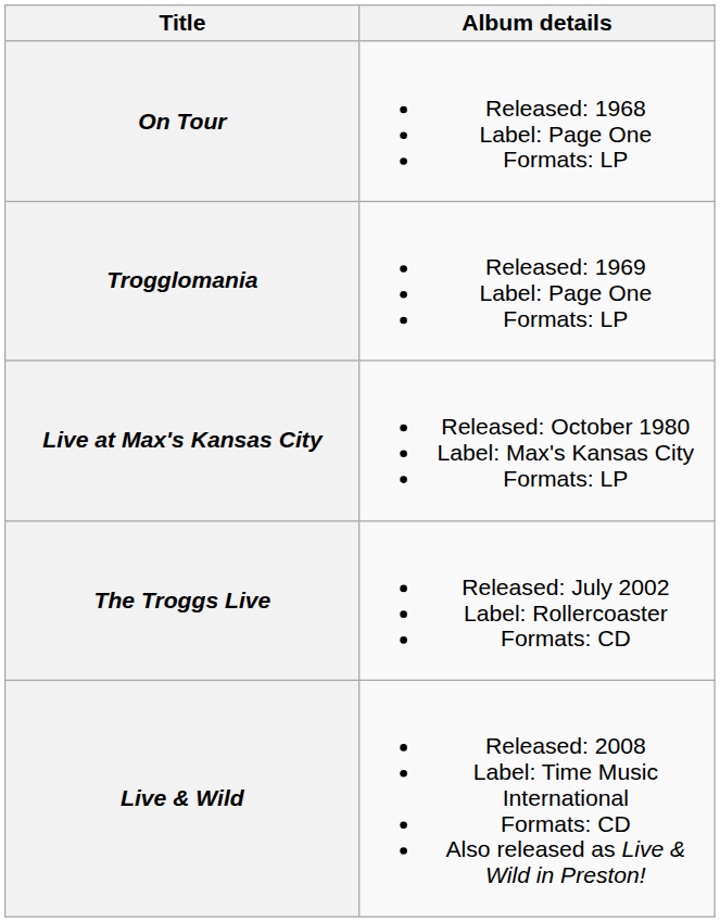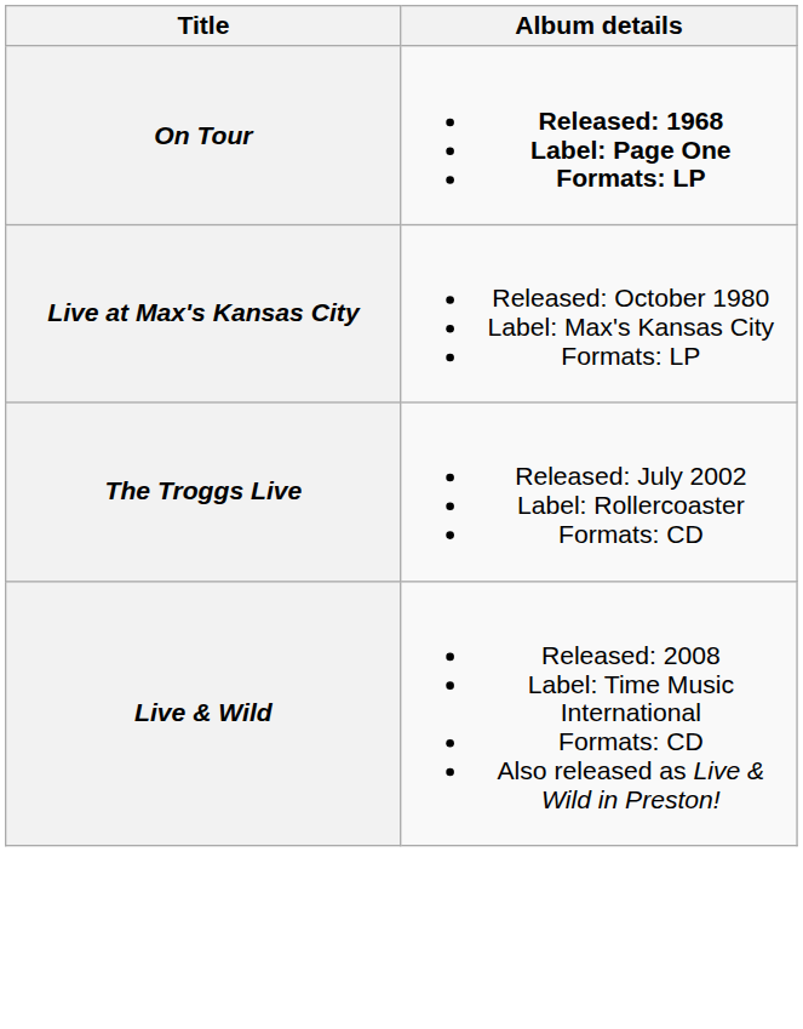 <table class="wikitable plainrowheaders" style="text-align:center;">
 <tr>
 <th scope="col" style="width:15em;">Title</th>
 <th scope="col" style="width:15em;">Album details</th>
 </tr>
 <tr>
 <th scope="row"><em>On Tour</em></th>
-<td><br><ul><li>Released: 1968</li><li>Label: Page One</li><li>Formats: LP</li></ul></td>
-</tr>
-<tr>
-<th scope="row"><em>Trogglomania</em></th>
-<td><br><ul><li>Released: 1969</li><li>Label: Page One</li><li>Formats: LP</li></ul></td>
+<td><strong><br><ul><li>Released: 1968</li><li>Label: Page One</li><li>Formats: LP</li></ul></strong></td>
 </tr>
 <tr>
 <th scope="row"><em>Live at Max's Kansas City</em></th>
 <td><br><ul><li>Released: October 1980</li><li>Label: Max's Kansas City</li><li>Formats: LP</li></ul></td>
 </tr>
 <tr>
 <th scope="row"><em>The Troggs Live</em></th>
 <td><br><ul><li>Released: July 2002</li><li>Label: Rollercoaster</li><li>Formats: CD</li></ul></td>
 </tr>
 <tr>
 <th scope="row"><em>Live & Wild</em></th>
 <td><br><ul><li>Released: 2008</li><li>Label: Time Music International</li><li>Formats: CD</li><li>Also released as <em>Live & Wild in Preston!</em></li></ul></td>
 </tr>
 </table>
